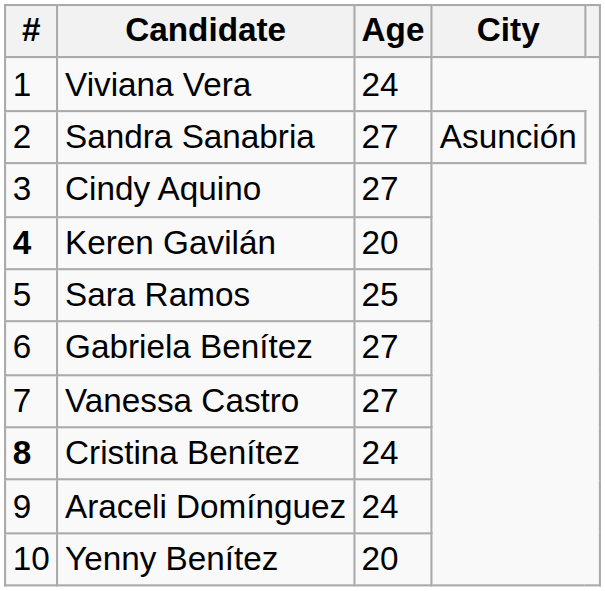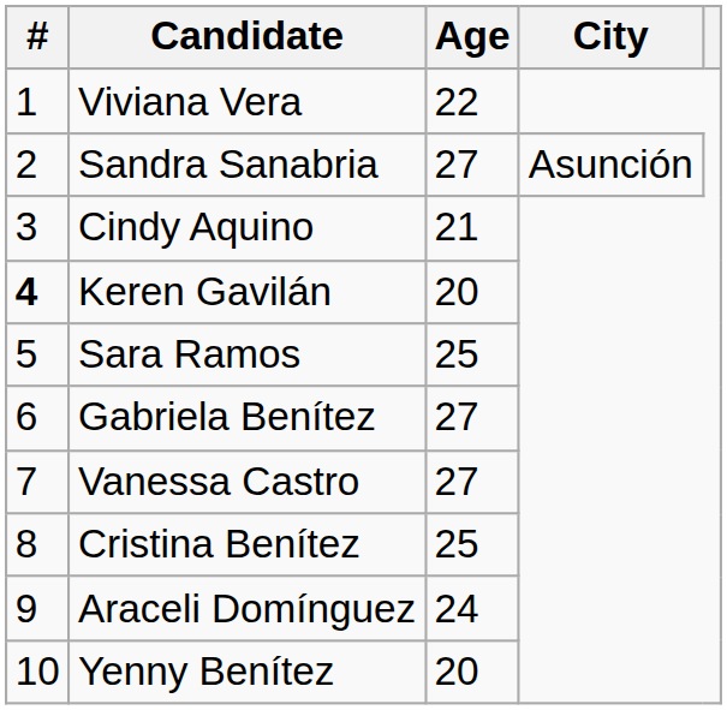 <table class="sortable wikitable">
 <tr>
 <th>#</th>
 <th>Candidate</th>
 <th>Age</th>
 <th>City</th>
 <th></th>
 </tr>
 <tr>
 <td>1</td>
 <td>Viviana Vera</td>
-<td>24</td>
+<td>22</td>
 </tr>
 <tr>
 <td>2</td>
 <td>Sandra Sanabria</td>
 <td>27</td>
 <td>Asunción</td>
 </tr>
 <tr>
 <td>3</td>
 <td>Cindy Aquino</td>
-<td>27</td>
+<td>21</td>
 </tr>
 <tr>
 <td><strong>4</strong></td>
 <td>Keren Gavilán</td>
 <td>20</td>
 </tr>
 <tr>
 <td>5</td>
 <td>Sara Ramos</td>
 <td>25</td>
 </tr>
 <tr>
 <td>6</td>
 <td>Gabriela Benítez</td>
 <td>27</td>
 </tr>
 <tr>
 <td>7</td>
 <td>Vanessa Castro</td>
 <td>27</td>
 </tr>
 <tr>
-<td><strong>8</strong></td>
+<td>8</td>
 <td>Cristina Benítez</td>
-<td>24</td>
+<td>25</td>
 </tr>
 <tr>
 <td>9</td>
 <td>Araceli Domínguez</td>
 <td>24</td>
 </tr>
 <tr>
 <td>10</td>
 <td>Yenny Benítez</td>
 <td>20</td>
 </tr>
 </table>
